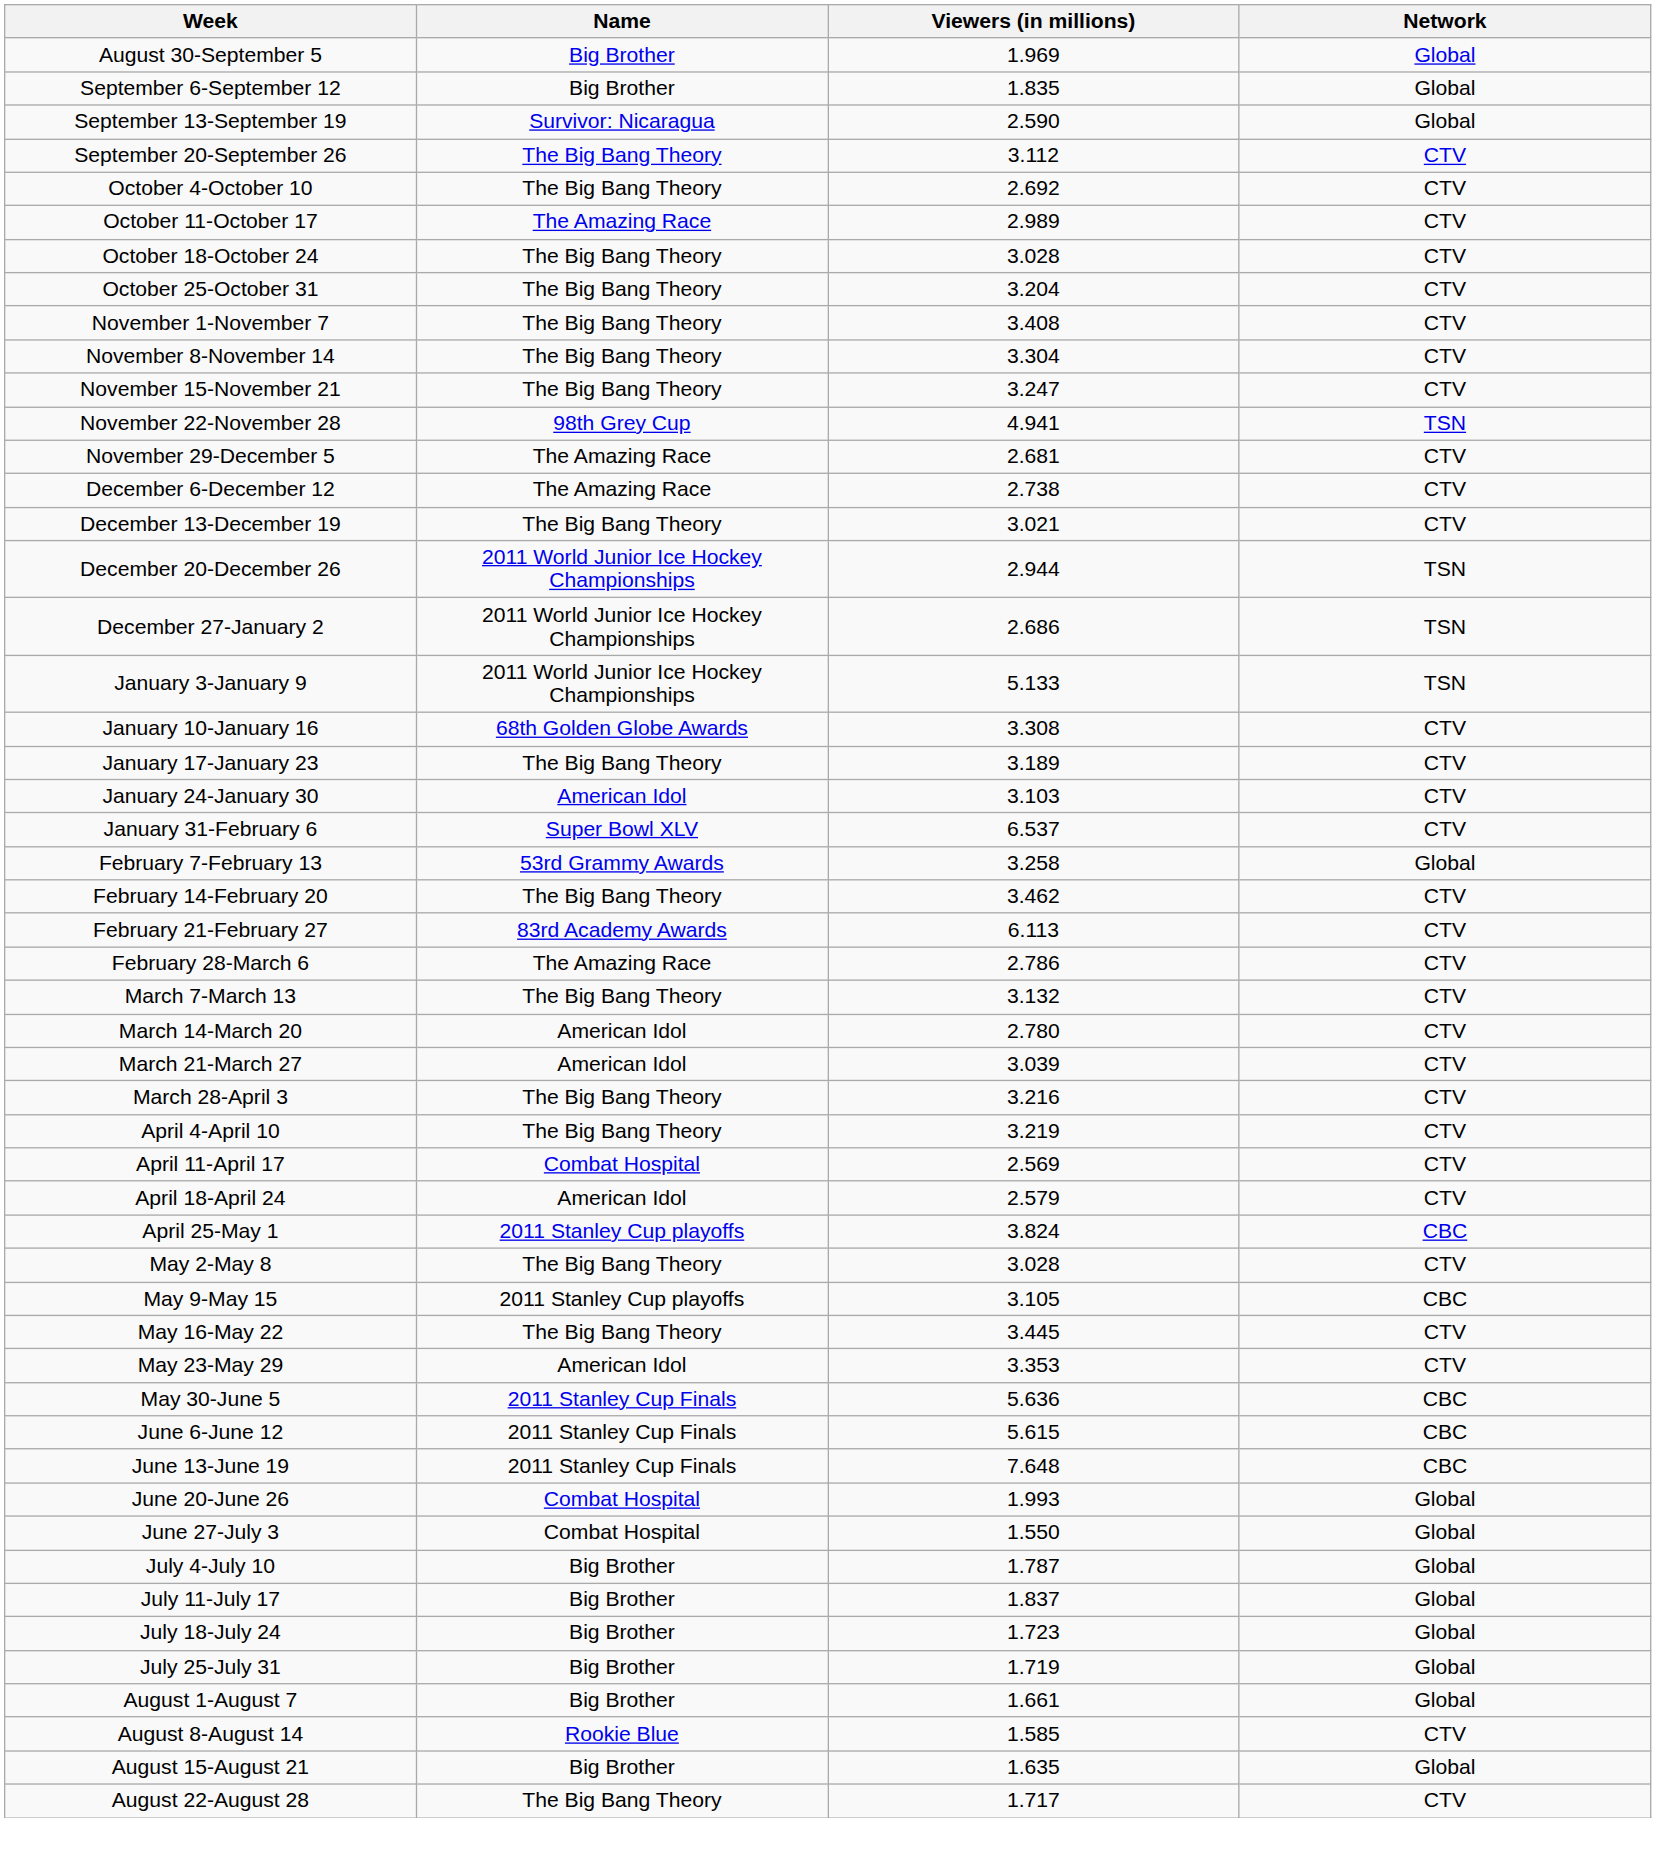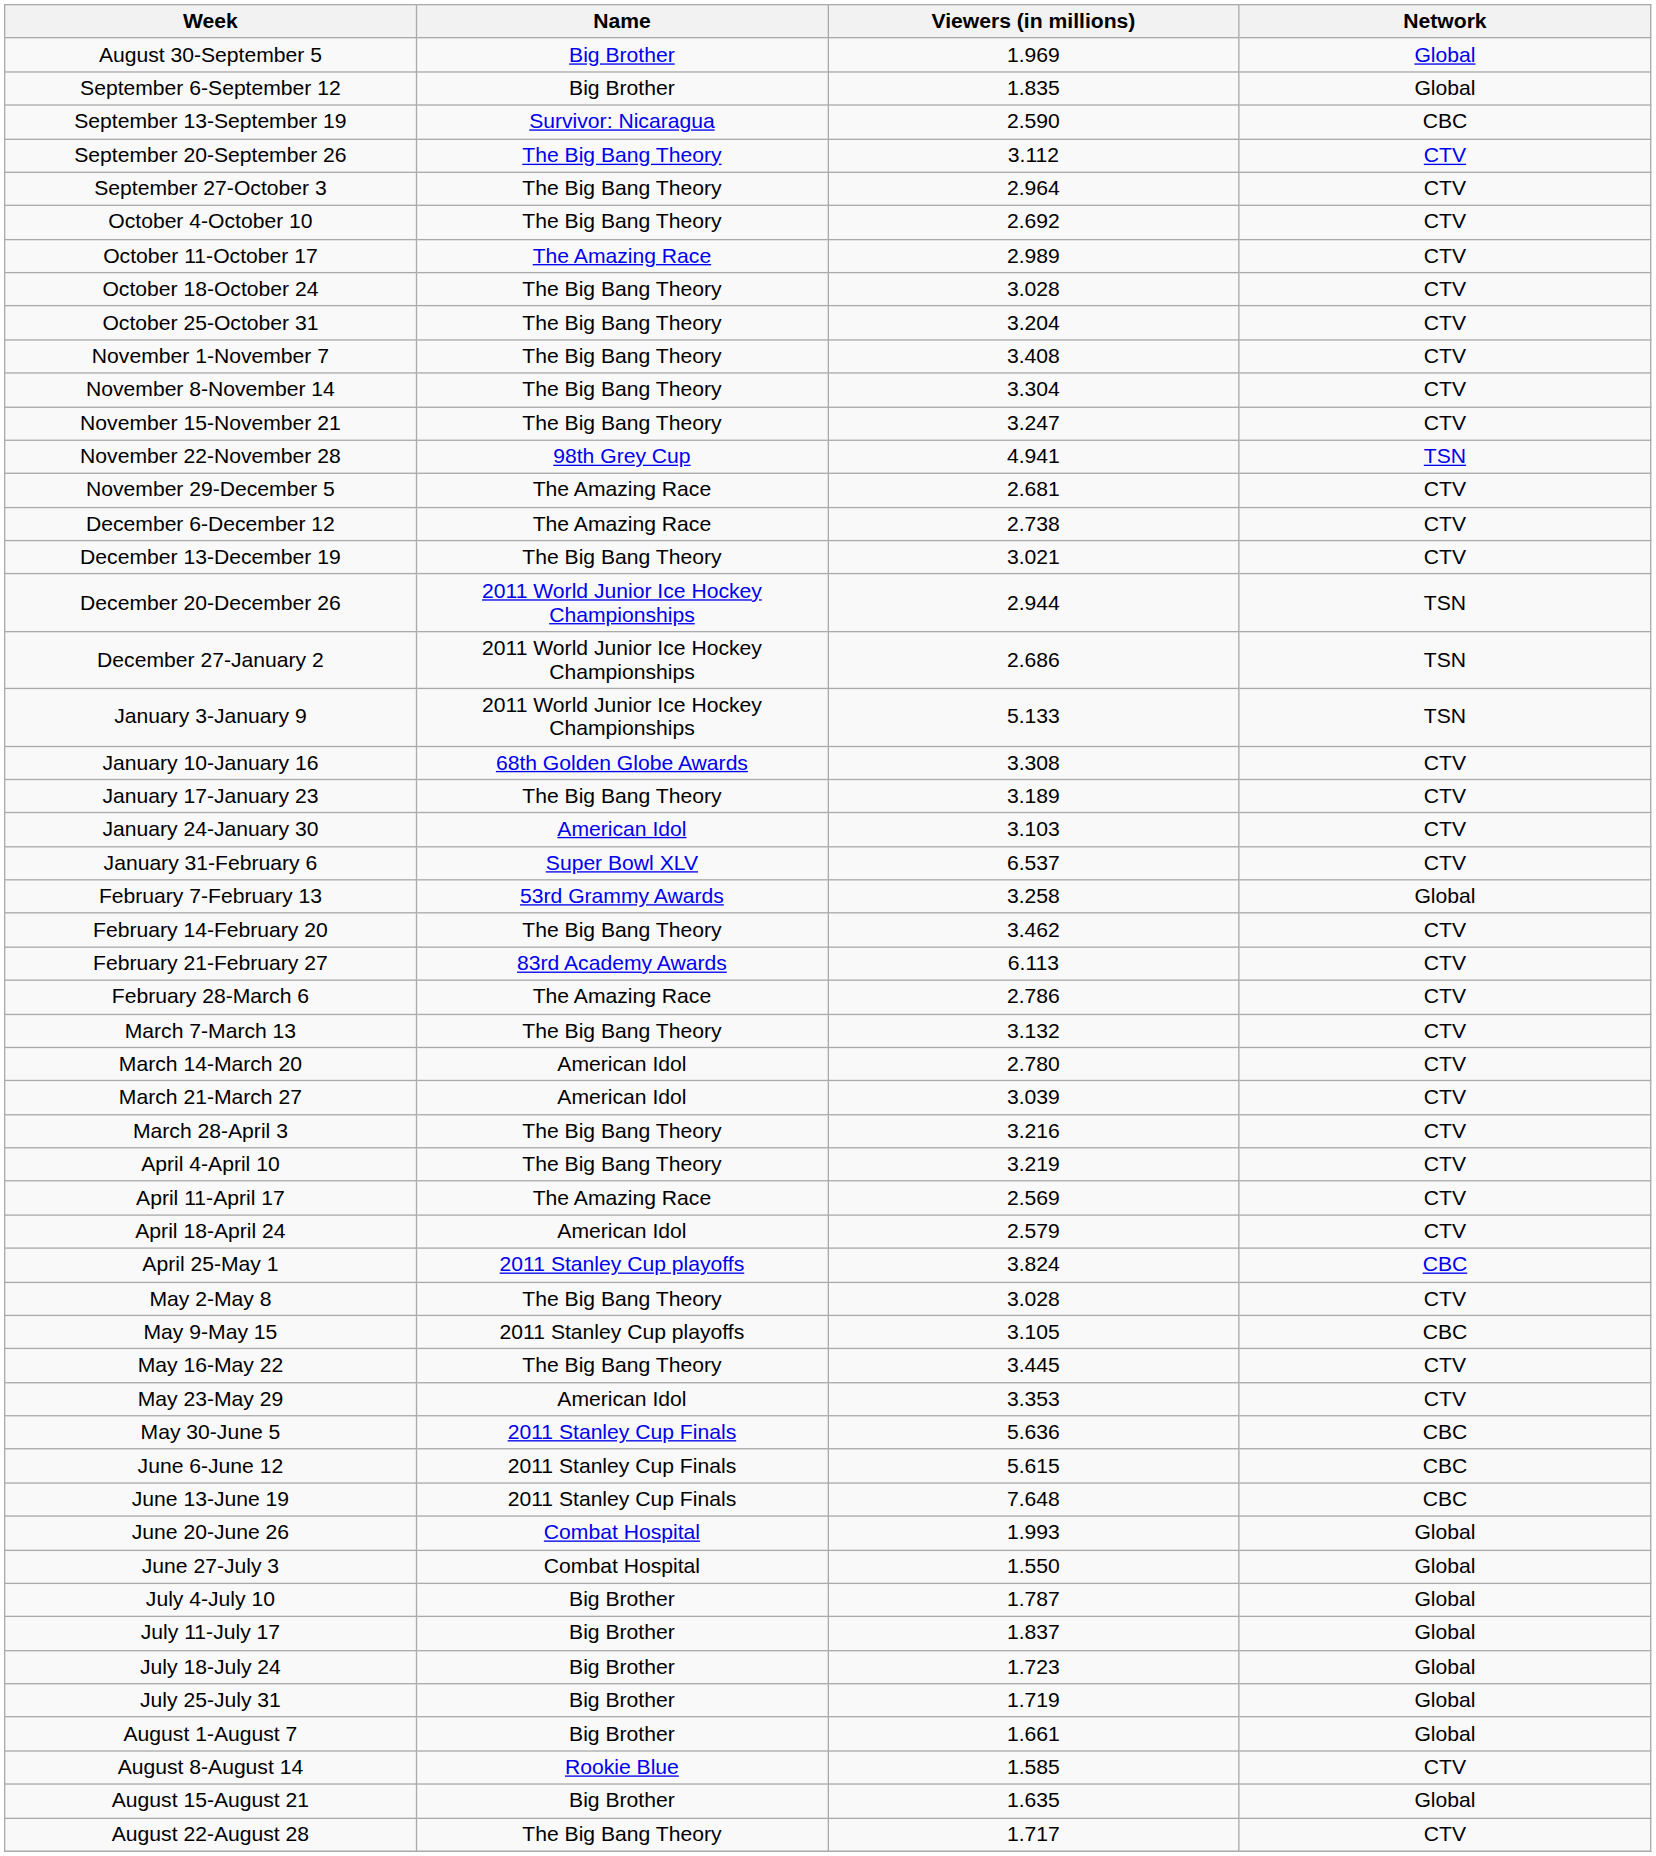 <table class="wikitable sortable">
 <tr>
 <th width="12%">Week</th>
 <th width="12%">Name</th>
 <th width="12%">Viewers (in millions)</th>
 <th width="12%">Network</th>
 </tr>
 <tr align="center">
 <td colspan="1" align=center>August 30-September 5</td>
 <td colspan="1" align=center><a href='#'>Big Brother</a></td>
 <td colspan="1" align=center>1.969</td>
 <td colspan="1" align=center><a href='#'>Global</a></td>
 </tr>
 <tr align="center">
 <td colspan="1" align=center>September 6-September 12</td>
 <td colspan="1" align=center>Big Brother</td>
 <td colspan="1" align=center>1.835</td>
 <td colspan="1" align=center>Global</td>
 </tr>
 <tr align="center">
 <td colspan="1" align=center>September 13-September 19</td>
 <td colspan="1" align=center><a href='#'>Survivor: Nicaragua</a></td>
 <td colspan="1" align=center>2.590</td>
-<td colspan="1" align=center>Global</td>
+<td colspan="1" align=center>CBC</td>
 </tr>
 <tr align="center">
 <td colspan="1" align=center>September 20-September 26</td>
 <td colspan="1" align=center><a href='#'>The Big Bang Theory</a></td>
 <td colspan="1" align=center>3.112</td>
 <td colspan="1" align=center><a href='#'>CTV</a></td>
+</tr>
+<tr align="center">
+<td colspan="1" align=center>September 27-October 3</td>
+<td colspan="1" align=center>The Big Bang Theory</td>
+<td colspan="1" align=center>2.964</td>
+<td colspan="1" align=center>CTV</td>
 </tr>
 <tr align="center">
 <td colspan="1" align=center>October 4-October 10</td>
 <td colspan="1" align=center>The Big Bang Theory</td>
 <td colspan="1" align=center>2.692</td>
 <td colspan="1" align=center>CTV</td>
 </tr>
 <tr align="center">
 <td colspan="1" align=center>October 11-October 17</td>
 <td colspan="1" align=center><a href='#'>The Amazing Race</a></td>
 <td colspan="1" align=center>2.989</td>
 <td colspan="1" align=center>CTV</td>
 </tr>
 <tr align="center">
 <td colspan="1" align=center>October 18-October 24</td>
 <td colspan="1" align=center>The Big Bang Theory</td>
 <td colspan="1" align=center>3.028</td>
 <td colspan="1" align=center>CTV</td>
 </tr>
 <tr align="center">
 <td colspan="1" align=center>October 25-October 31</td>
 <td colspan="1" align=center>The Big Bang Theory</td>
 <td colspan="1" align=center>3.204</td>
 <td colspan="1" align=center>CTV</td>
 </tr>
 <tr align="center">
 <td colspan="1" align=center>November 1-November 7</td>
 <td colspan="1" align=center>The Big Bang Theory</td>
 <td colspan="1" align=center>3.408</td>
 <td colspan="1" align=center>CTV</td>
 </tr>
 <tr align="center">
 <td colspan="1" align=center>November 8-November 14</td>
 <td colspan="1" align=center>The Big Bang Theory</td>
 <td colspan="1" align=center>3.304</td>
 <td colspan="1" align=center>CTV</td>
 </tr>
 <tr align="center">
 <td colspan="1" align=center>November 15-November 21</td>
 <td colspan="1" align=center>The Big Bang Theory</td>
 <td colspan="1" align=center>3.247</td>
 <td colspan="1" align=center>CTV</td>
 </tr>
 <tr align="center">
 <td colspan="1" align=center>November 22-November 28</td>
 <td colspan="1" align=center><a href='#'>98th Grey Cup</a></td>
 <td colspan="1" align=center>4.941</td>
 <td colspan="1" align=center><a href='#'>TSN</a></td>
 </tr>
 <tr align="center">
 <td colspan="1" align=center>November 29-December 5</td>
 <td colspan="1" align=center>The Amazing Race</td>
 <td colspan="1" align=center>2.681</td>
 <td colspan="1" align=center>CTV</td>
 </tr>
 <tr align="center">
 <td colspan="1" align=center>December 6-December 12</td>
 <td colspan="1" align=center>The Amazing Race</td>
 <td colspan="1" align=center>2.738</td>
 <td colspan="1" align=center>CTV</td>
 </tr>
 <tr align="center">
 <td colspan="1" align=center>December 13-December 19</td>
 <td colspan="1" align=center>The Big Bang Theory</td>
 <td colspan="1" align=center>3.021</td>
 <td colspan="1" align=center>CTV</td>
 </tr>
 <tr align="center">
 <td colspan="1" align=center>December 20-December 26</td>
 <td colspan="1" align=center><a href='#'>2011 World Junior Ice Hockey Championships</a></td>
 <td colspan="1" align=center>2.944</td>
 <td colspan="1" align=center>TSN</td>
 </tr>
 <tr align="center">
 <td colspan="1" align=center>December 27-January 2</td>
 <td colspan="1" align=center>2011 World Junior Ice Hockey Championships</td>
 <td colspan="1" align=center>2.686</td>
 <td colspan="1" align=center>TSN</td>
 </tr>
 <tr align="center">
 <td colspan="1" align=center>January 3-January 9</td>
 <td colspan="1" align=center>2011 World Junior Ice Hockey Championships</td>
 <td colspan="1" align=center>5.133</td>
 <td colspan="1" align=center>TSN</td>
 </tr>
 <tr align="center">
 <td colspan="1" align=center>January 10-January 16</td>
 <td colspan="1" align=center><a href='#'>68th Golden Globe Awards</a></td>
 <td colspan="1" align=center>3.308</td>
 <td colspan="1" align=center>CTV</td>
 </tr>
 <tr align="center">
 <td colspan="1" align=center>January 17-January 23</td>
 <td colspan="1" align=center>The Big Bang Theory</td>
 <td colspan="1" align=center>3.189</td>
 <td colspan="1" align=center>CTV</td>
 </tr>
 <tr align="center">
 <td colspan="1" align=center>January 24-January 30</td>
 <td colspan="1" align=center><a href='#'>American Idol</a></td>
 <td colspan="1" align=center>3.103</td>
 <td colspan="1" align=center>CTV</td>
 </tr>
 <tr align="center">
 <td colspan="1" align=center>January 31-February 6</td>
 <td colspan="1" align=center><a href='#'>Super Bowl XLV</a></td>
 <td colspan="1" align=center>6.537</td>
 <td colspan="1" align=center>CTV</td>
 </tr>
 <tr align="center">
 <td colspan="1" align=center>February 7-February 13</td>
 <td colspan="1" align=center><a href='#'>53rd Grammy Awards</a></td>
 <td colspan="1" align=center>3.258</td>
 <td colspan="1" align=center>Global</td>
 </tr>
 <tr align="center">
 <td colspan="1" align=center>February 14-February 20</td>
 <td colspan="1" align=center>The Big Bang Theory</td>
 <td colspan="1" align=center>3.462</td>
 <td colspan="1" align=center>CTV</td>
 </tr>
 <tr align="center">
 <td colspan="1" align=center>February 21-February 27</td>
 <td colspan="1" align=center><a href='#'>83rd Academy Awards</a></td>
 <td colspan="1" align=center>6.113</td>
 <td colspan="1" align=center>CTV</td>
 </tr>
 <tr align="center">
 <td colspan="1" align=center>February 28-March 6</td>
 <td colspan="1" align=center>The Amazing Race</td>
 <td colspan="1" align=center>2.786</td>
 <td colspan="1" align=center>CTV</td>
 </tr>
 <tr align="center">
 <td colspan="1" align=center>March 7-March 13</td>
 <td colspan="1" align=center>The Big Bang Theory</td>
 <td colspan="1" align=center>3.132</td>
 <td colspan="1" align=center>CTV</td>
 </tr>
 <tr align="center">
 <td colspan="1" align=center>March 14-March 20</td>
 <td colspan="1" align=center>American Idol</td>
 <td colspan="1" align=center>2.780</td>
 <td colspan="1" align=center>CTV</td>
 </tr>
 <tr align="center">
 <td colspan="1" align=center>March 21-March 27</td>
 <td colspan="1" align=center>American Idol</td>
 <td colspan="1" align=center>3.039</td>
 <td colspan="1" align=center>CTV</td>
 </tr>
 <tr align="center">
 <td colspan="1" align=center>March 28-April 3</td>
 <td colspan="1" align=center>The Big Bang Theory</td>
 <td colspan="1" align=center>3.216</td>
 <td colspan="1" align=center>CTV</td>
 </tr>
 <tr align="center">
 <td colspan="1" align=center>April 4-April 10</td>
 <td colspan="1" align=center>The Big Bang Theory</td>
 <td colspan="1" align=center>3.219</td>
 <td colspan="1" align=center>CTV</td>
 </tr>
 <tr align="center">
 <td colspan="1" align=center>April 11-April 17</td>
-<td colspan="1" align=center><a href='#'>Combat Hospital</a></td>
+<td colspan="1" align=center>The Amazing Race</td>
 <td colspan="1" align=center>2.569</td>
 <td colspan="1" align=center>CTV</td>
 </tr>
 <tr align="center">
 <td colspan="1" align=center>April 18-April 24</td>
 <td colspan="1" align=center>American Idol</td>
 <td colspan="1" align=center>2.579</td>
 <td colspan="1" align=center>CTV</td>
 </tr>
 <tr align="center">
 <td colspan="1" align=center>April 25-May 1</td>
 <td colspan="1" align=center><a href='#'>2011 Stanley Cup playoffs</a></td>
 <td colspan="1" align=center>3.824</td>
 <td colspan="1" align=center><a href='#'>CBC</a></td>
 </tr>
 <tr align="center">
 <td colspan="1" align=center>May 2-May 8</td>
 <td colspan="1" align=center>The Big Bang Theory</td>
 <td colspan="1" align=center>3.028</td>
 <td colspan="1" align=center>CTV</td>
 </tr>
 <tr align="center">
 <td colspan="1" align=center>May 9-May 15</td>
 <td colspan="1" align=center>2011 Stanley Cup playoffs</td>
 <td colspan="1" align=center>3.105</td>
 <td colspan="1" align=center>CBC</td>
 </tr>
 <tr align="center">
 <td colspan="1" align=center>May 16-May 22</td>
 <td colspan="1" align=center>The Big Bang Theory</td>
 <td colspan="1" align=center>3.445</td>
 <td colspan="1" align=center>CTV</td>
 </tr>
 <tr align="center">
 <td colspan="1" align=center>May 23-May 29</td>
 <td colspan="1" align=center>American Idol</td>
 <td colspan="1" align=center>3.353</td>
 <td colspan="1" align=center>CTV</td>
 </tr>
 <tr align="center">
 <td colspan="1" align=center>May 30-June 5</td>
 <td colspan="1" align=center><a href='#'>2011 Stanley Cup Finals</a></td>
 <td colspan="1" align=center>5.636</td>
 <td colspan="1" align=center>CBC</td>
 </tr>
 <tr align="center">
 <td colspan="1" align=center>June 6-June 12</td>
 <td colspan="1" align=center>2011 Stanley Cup Finals</td>
 <td colspan="1" align=center>5.615</td>
 <td colspan="1" align=center>CBC</td>
 </tr>
 <tr align="center">
 <td colspan="1" align=center>June 13-June 19</td>
 <td colspan="1" align=center>2011 Stanley Cup Finals</td>
 <td colspan="1" align=center>7.648</td>
 <td colspan="1" align=center>CBC</td>
 </tr>
 <tr align="center">
 <td colspan="1" align=center>June 20-June 26</td>
 <td colspan="1" align=center><a href='#'>Combat Hospital</a></td>
 <td colspan="1" align=center>1.993</td>
 <td colspan="1" align=center>Global</td>
 </tr>
 <tr align="center">
 <td colspan="1" align=center>June 27-July 3</td>
 <td colspan="1" align=center>Combat Hospital</td>
 <td colspan="1" align=center>1.550</td>
 <td colspan="1" align=center>Global</td>
 </tr>
 <tr align="center">
 <td colspan="1" align=center>July 4-July 10</td>
 <td colspan="1" align=center>Big Brother</td>
 <td colspan="1" align=center>1.787</td>
 <td colspan="1" align=center>Global</td>
 </tr>
 <tr align="center">
 <td colspan="1" align=center>July 11-July 17</td>
 <td colspan="1" align=center>Big Brother</td>
 <td colspan="1" align=center>1.837</td>
 <td colspan="1" align=center>Global</td>
 </tr>
 <tr align="center">
 <td colspan="1" align=center>July 18-July 24</td>
 <td colspan="1" align=center>Big Brother</td>
 <td colspan="1" align=center>1.723</td>
 <td colspan="1" align=center>Global</td>
 </tr>
 <tr align="center">
 <td colspan="1" align=center>July 25-July 31</td>
 <td colspan="1" align=center>Big Brother</td>
 <td colspan="1" align=center>1.719</td>
 <td colspan="1" align=center>Global</td>
 </tr>
 <tr align="center">
 <td colspan="1" align=center>August 1-August 7</td>
 <td colspan="1" align=center>Big Brother</td>
 <td colspan="1" align=center>1.661</td>
 <td colspan="1" align=center>Global</td>
 </tr>
 <tr align="center">
 <td colspan="1" align=center>August 8-August 14</td>
 <td colspan="1" align=center><a href='#'>Rookie Blue</a></td>
 <td colspan="1" align=center>1.585</td>
 <td colspan="1" align=center>CTV</td>
 </tr>
 <tr align="center">
 <td colspan="1" align=center>August 15-August 21</td>
 <td colspan="1" align=center>Big Brother</td>
 <td colspan="1" align=center>1.635</td>
 <td colspan="1" align=center>Global</td>
 </tr>
 <tr align="center">
 <td colspan="1" align=center>August 22-August 28</td>
 <td colspan="1" align=center>The Big Bang Theory</td>
 <td colspan="1" align=center>1.717</td>
 <td colspan="1" align=center>CTV</td>
 </tr>
 <tr align="center">
 </tr>
 </table>
